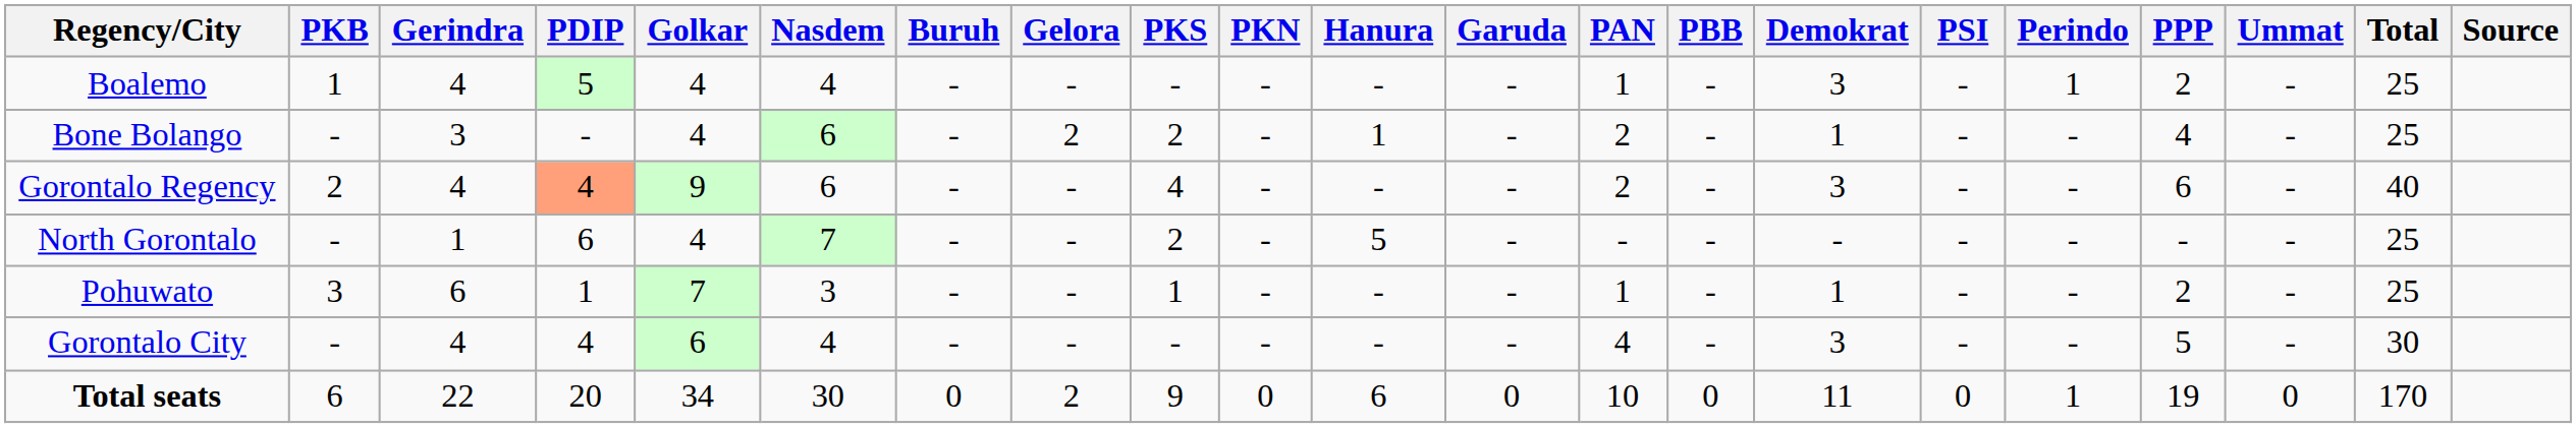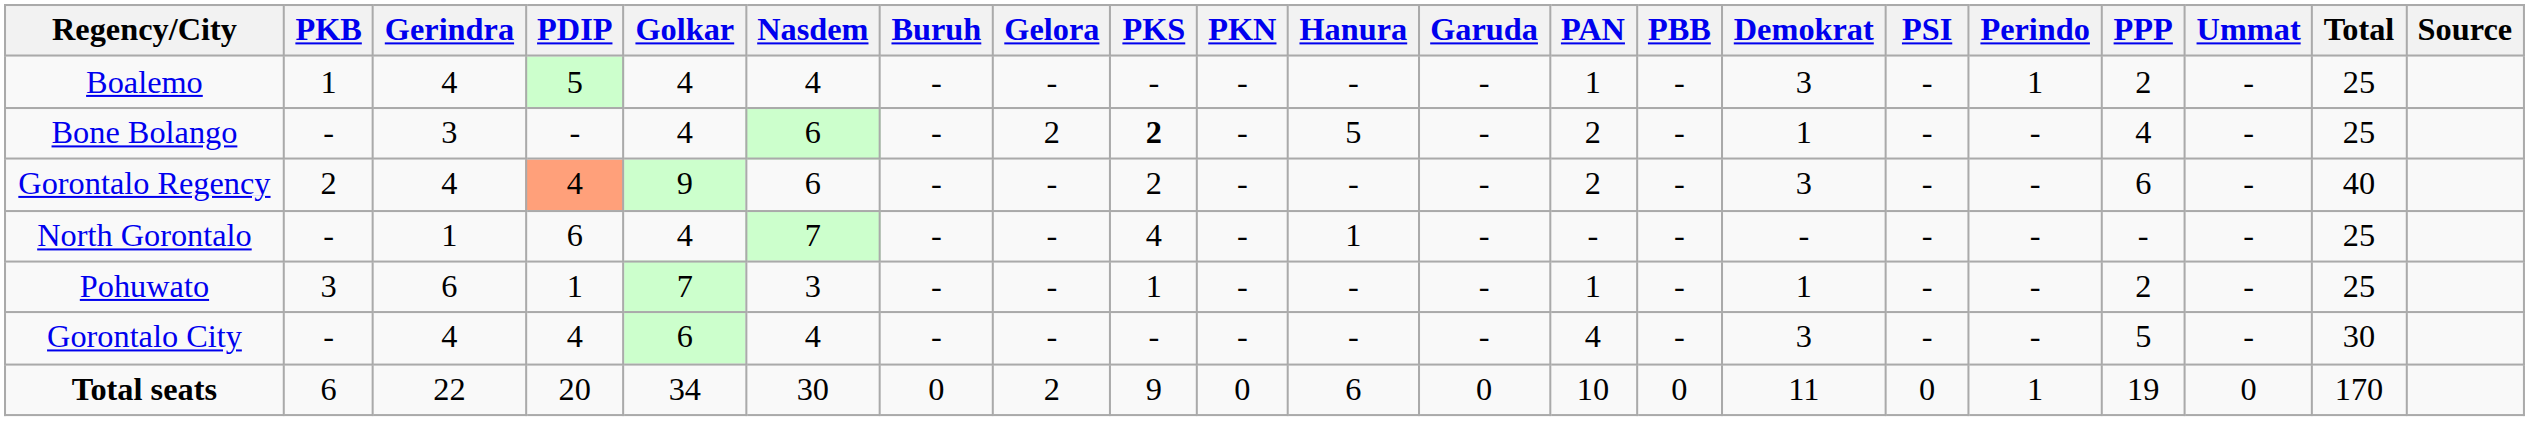 <table class="wikitable sortable" style="text-align:center">
 <tr>
 <th scope=col width=10%>Regency/City</th>
 <th scope=col width=3%><a href='#'>PKB</a></th>
 <th scope=col width=3%><a href='#'>Gerindra</a></th>
 <th scope=col width=3%><a href='#'>PDIP</a></th>
 <th scope=col width=3%><a href='#'>Golkar</a></th>
 <th scope=col width=3%><a href='#'>Nasdem</a></th>
 <th scope=col width=3%><a href='#'>Buruh</a></th>
 <th scope=col width=3%><a href='#'>Gelora</a></th>
 <th scope=col width=3%><a href='#'>PKS</a></th>
 <th scope=col width=3%><a href='#'>PKN</a></th>
 <th scope=col width=3%><a href='#'>Hanura</a></th>
 <th scope=col width=3%><a href='#'>Garuda</a></th>
 <th scope=col width=3%><a href='#'>PAN</a></th>
 <th scope=col width=3%><a href='#'>PBB</a></th>
 <th scope=col width=3%><a href='#'>Demokrat</a></th>
 <th scope=col width=3%><a href='#'>PSI</a></th>
 <th scope=col width=3%><a href='#'>Perindo</a></th>
 <th scope=col width=3%><a href='#'>PPP</a></th>
 <th scope=col width=3%><a href='#'>Ummat</a></th>
 <th scope=col width=3%>Total</th>
 <th scope=col width=3%>Source</th>
 </tr>
 <tr>
 <td><a href='#'>Boalemo</a></td>
 <td>1</td>
 <td>4</td>
 <td style="background:#cfc;">5</td>
 <td>4</td>
 <td>4</td>
 <td>-</td>
 <td>-</td>
 <td>-</td>
 <td>-</td>
 <td>-</td>
 <td>-</td>
 <td>1</td>
 <td>-</td>
 <td>3</td>
 <td>-</td>
 <td>1</td>
 <td>2</td>
 <td>-</td>
 <td>25</td>
 <td></td>
 </tr>
 <tr>
 <td><a href='#'>Bone Bolango</a></td>
 <td>-</td>
 <td>3</td>
 <td>-</td>
 <td>4</td>
 <td style="background:#cfc;">6</td>
 <td>-</td>
 <td>2</td>
-<td>2</td>
+<td><strong>2</strong></td>
 <td>-</td>
-<td>1</td>
+<td>5</td>
 <td>-</td>
 <td>2</td>
 <td>-</td>
 <td>1</td>
 <td>-</td>
 <td>-</td>
 <td>4</td>
 <td>-</td>
 <td>25</td>
 <td></td>
 </tr>
 <tr>
 <td><a href='#'>Gorontalo Regency</a></td>
 <td>2</td>
 <td>4</td>
 <td style="background: lightsalmon;">4</td>
 <td style="background:#cfc;">9</td>
 <td>6</td>
 <td>-</td>
 <td>-</td>
-<td>4</td>
+<td>2</td>
 <td>-</td>
 <td>-</td>
 <td>-</td>
 <td>2</td>
 <td>-</td>
 <td>3</td>
 <td>-</td>
 <td>-</td>
 <td>6</td>
 <td>-</td>
 <td>40</td>
 <td></td>
 </tr>
 <tr>
 <td><a href='#'>North Gorontalo</a></td>
 <td>-</td>
 <td>1</td>
 <td>6</td>
 <td>4</td>
 <td style="background:#cfc;">7</td>
 <td>-</td>
 <td>-</td>
-<td>2</td>
+<td>4</td>
 <td>-</td>
-<td>5</td>
+<td>1</td>
 <td>-</td>
 <td>-</td>
 <td>-</td>
 <td>-</td>
 <td>-</td>
 <td>-</td>
 <td>-</td>
 <td>-</td>
 <td>25</td>
 <td></td>
 </tr>
 <tr>
 <td><a href='#'>Pohuwato</a></td>
 <td>3</td>
 <td>6</td>
 <td>1</td>
 <td style="background:#cfc;">7</td>
 <td>3</td>
 <td>-</td>
 <td>-</td>
 <td>1</td>
 <td>-</td>
 <td>-</td>
 <td>-</td>
 <td>1</td>
 <td>-</td>
 <td>1</td>
 <td>-</td>
 <td>-</td>
 <td>2</td>
 <td>-</td>
 <td>25</td>
 <td></td>
 </tr>
 <tr>
 <td><a href='#'>Gorontalo City</a></td>
 <td>-</td>
 <td>4</td>
 <td>4</td>
 <td style="background:#cfc;">6</td>
 <td>4</td>
 <td>-</td>
 <td>-</td>
 <td>-</td>
 <td>-</td>
 <td>-</td>
 <td>-</td>
 <td>4</td>
 <td>-</td>
 <td>3</td>
 <td>-</td>
 <td>-</td>
 <td>5</td>
 <td>-</td>
 <td>30</td>
 <td></td>
 </tr>
 <tr>
 <td><strong>Total seats</strong></td>
 <td>6</td>
 <td>22</td>
 <td>20</td>
 <td>34</td>
 <td>30</td>
 <td>0</td>
 <td>2</td>
 <td>9</td>
 <td>0</td>
 <td>6</td>
 <td>0</td>
 <td>10</td>
 <td>0</td>
 <td>11</td>
 <td>0</td>
 <td>1</td>
 <td>19</td>
 <td>0</td>
 <td>170</td>
 </tr>
 </table>
